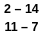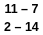 <table style="text-align:center">
 <tr>
 <th width=200></th>
 <th width=100></th>
 <th width=200></th>
 </tr>
 <tr>
 <td align=right></td>
-<td><strong>2 – 14</strong></td>
+<td><strong>11 – 7</strong></td>
 <td align=left></td>
 </tr>
 <tr>
 <td align=right></td>
-<td><strong>11 – 7</strong></td>
+<td><strong>2 – 14</strong></td>
 <td align=left></td>
 </tr>
 </table>
